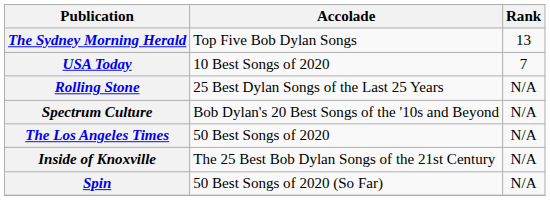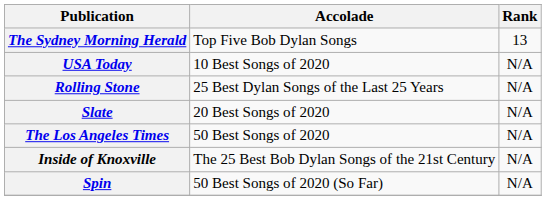 <table class="wikitable sortable plainrowheaders">
 <tr>
 <th scope="col">Publication</th>
 <th scope="col">Accolade</th>
 <th scope="col">Rank</th>
 </tr>
 <tr>
 <th scope="row"><em><a href='#'>The Sydney Morning Herald</a></em></th>
 <td>Top Five Bob Dylan Songs</td>
 <td style="text-align:center;">13</td>
 </tr>
 <tr>
 <th scope="row"><em><a href='#'>USA Today</a></em></th>
 <td>10 Best Songs of 2020</td>
-<td style="text-align:center;">7</td>
+<td style="text-align:center;">N/A</td>
 </tr>
 <tr>
 <th scope="row"><em><a href='#'>Rolling Stone</a></em></th>
 <td>25 Best Dylan Songs of the Last 25 Years</td>
 <td style="text-align:center;">N/A</td>
 </tr>
 <tr>
-<th scope="row"><em>Spectrum Culture</em></th>
-<td>Bob Dylan's 20 Best Songs of the '10s and Beyond</td>
+<th scope="row"><em><a href='#'>Slate</a></em></th>
+<td>20 Best Songs of 2020</td>
 <td style="text-align:center;">N/A</td>
 </tr>
 <tr>
 <th scope="row"><em><a href='#'>The Los Angeles Times</a></em></th>
 <td>50 Best Songs of 2020</td>
 <td style="text-align:center;">N/A</td>
 </tr>
 <tr>
 <th scope="row"><em>Inside of Knoxville</em></th>
 <td>The 25 Best Bob Dylan Songs of the 21st Century</td>
 <td style="text-align:center;">N/A</td>
 </tr>
 <tr>
 <th scope="row"><em><a href='#'>Spin</a></em></th>
 <td>50 Best Songs of 2020 (So Far)</td>
 <td style="text-align:center;">N/A</td>
 </tr>
 <tr>
 </tr>
 </table>
